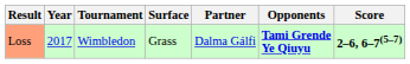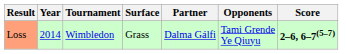 <table class="sortable wikitable">
 <tr>
 <th>Result</th>
 <th>Year</th>
 <th>Tournament</th>
 <th>Surface</th>
 <th>Partner</th>
 <th>Opponents</th>
 <th class="unsortable">Score</th>
 </tr>
 <tr bgcolor=CCFFCC>
 <td style="background:#ffa07a;">Loss</td>
-<td><a href='#'>2017</a></td>
+<td><a href='#'>2014</a></td>
 <td><a href='#'>Wimbledon</a></td>
 <td>Grass</td>
 <td> <a href='#'>Dalma Gálfi</a></td>
-<td><strong> <a href='#'>Tami Grende</a> <br>  <a href='#'>Ye Qiuyu</a></strong></td>
+<td> <a href='#'>Tami Grende</a> <br>  <a href='#'>Ye Qiuyu</a></td>
 <td><strong>2–6, 6–7<sup>(5–7)</sup></strong></td>
 </tr>
 </table>
